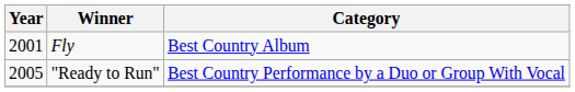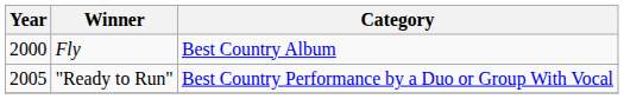 <table class="wikitable">
 <tr>
 <th align="left">Year</th>
 <th align="left">Winner</th>
 <th align="left">Category</th>
 </tr>
 <tr>
-<td align="left">2001</td>
+<td align="left">2000</td>
 <td align="left"><em>Fly</em></td>
 <td align="left"><a href='#'>Best Country Album</a></td>
 </tr>
 <tr>
 <td align="left">2005</td>
 <td align="left">"Ready to Run"</td>
 <td align="left"><a href='#'>Best Country Performance by a Duo or Group With Vocal</a></td>
 </tr>
 <tr>
 </tr>
 </table>
